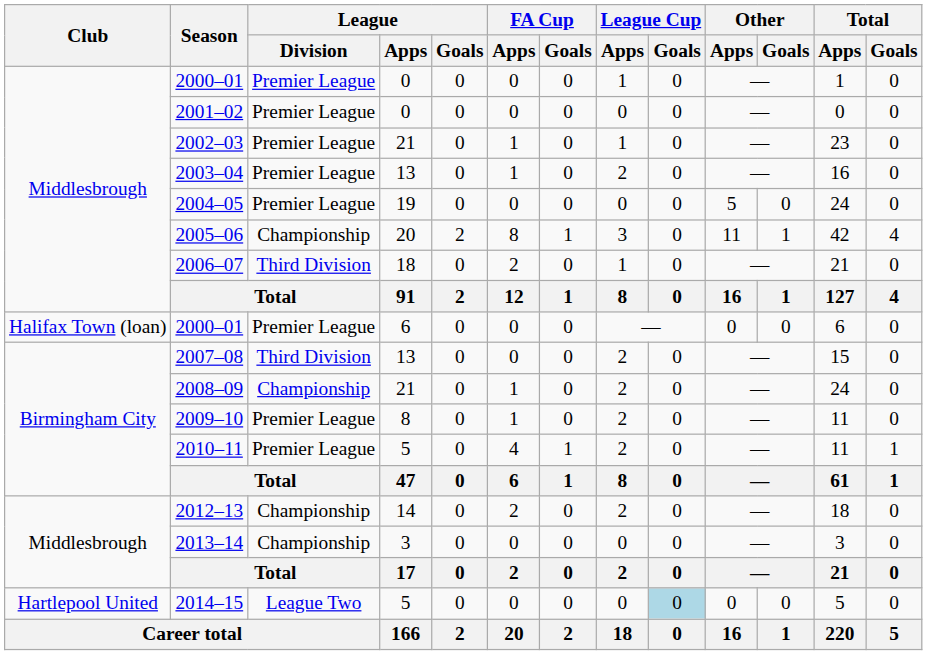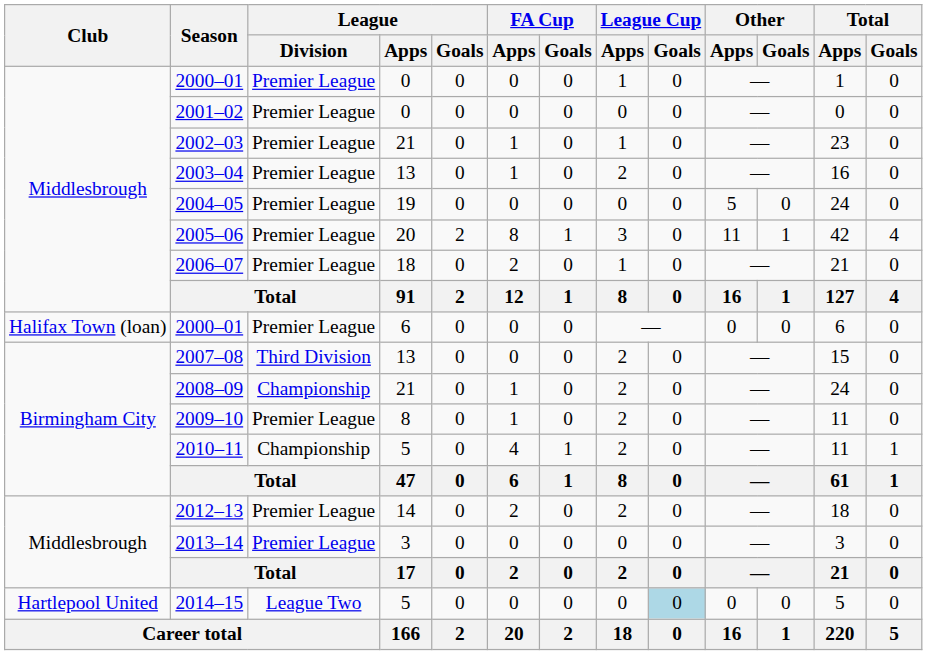 <table class="wikitable" style="text-align: center;">
 <tr>
 <th rowspan="2">Club</th>
 <th rowspan="2">Season</th>
 <th colspan="3">League</th>
 <th colspan="2"><a href='#'>FA Cup</a></th>
 <th colspan="2"><a href='#'>League Cup</a></th>
 <th colspan="2">Other</th>
 <th colspan="2">Total</th>
 </tr>
 <tr>
 <th>Division</th>
 <th>Apps</th>
 <th>Goals</th>
 <th>Apps</th>
 <th>Goals</th>
 <th>Apps</th>
 <th>Goals</th>
 <th>Apps</th>
 <th>Goals</th>
 <th>Apps</th>
 <th>Goals</th>
 </tr>
 <tr>
 <td rowspan="8"><a href='#'>Middlesbrough</a></td>
 <td><a href='#'>2000–01</a></td>
 <td><a href='#'>Premier League</a></td>
 <td>0</td>
 <td>0</td>
 <td>0</td>
 <td>0</td>
 <td>1</td>
 <td>0</td>
 <td colspan="2">—</td>
 <td>1</td>
 <td>0</td>
 </tr>
 <tr>
 <td><a href='#'>2001–02</a></td>
 <td>Premier League</td>
 <td>0</td>
 <td>0</td>
 <td>0</td>
 <td>0</td>
 <td>0</td>
 <td>0</td>
 <td colspan="2">—</td>
 <td>0</td>
 <td>0</td>
 </tr>
 <tr>
 <td><a href='#'>2002–03</a></td>
 <td>Premier League</td>
 <td>21</td>
 <td>0</td>
 <td>1</td>
 <td>0</td>
 <td>1</td>
 <td>0</td>
 <td colspan="2">—</td>
 <td>23</td>
 <td>0</td>
 </tr>
 <tr>
 <td><a href='#'>2003–04</a></td>
 <td>Premier League</td>
 <td>13</td>
 <td>0</td>
 <td>1</td>
 <td>0</td>
 <td>2</td>
 <td>0</td>
 <td colspan="2">—</td>
 <td>16</td>
 <td>0</td>
 </tr>
 <tr>
 <td><a href='#'>2004–05</a></td>
 <td>Premier League</td>
 <td>19</td>
 <td>0</td>
 <td>0</td>
 <td>0</td>
 <td>0</td>
 <td>0</td>
 <td>5</td>
 <td>0</td>
 <td>24</td>
 <td>0</td>
 </tr>
 <tr>
 <td><a href='#'>2005–06</a></td>
-<td>Championship</td>
+<td>Premier League</td>
 <td>20</td>
 <td>2</td>
 <td>8</td>
 <td>1</td>
 <td>3</td>
 <td>0</td>
 <td>11</td>
 <td>1</td>
 <td>42</td>
 <td>4</td>
 </tr>
 <tr>
 <td><a href='#'>2006–07</a></td>
-<td><a href='#'>Third Division</a></td>
+<td>Premier League</td>
 <td>18</td>
 <td>0</td>
 <td>2</td>
 <td>0</td>
 <td>1</td>
 <td>0</td>
 <td colspan="2">—</td>
 <td>21</td>
 <td>0</td>
 </tr>
 <tr>
 <th colspan="2">Total</th>
 <th>91</th>
 <th>2</th>
 <th>12</th>
 <th>1</th>
 <th>8</th>
 <th>0</th>
 <th>16</th>
 <th>1</th>
 <th>127</th>
 <th>4</th>
 </tr>
 <tr>
 <td><a href='#'>Halifax Town</a> (loan)</td>
 <td><a href='#'>2000–01</a></td>
 <td>Premier League</td>
 <td>6</td>
 <td>0</td>
 <td>0</td>
 <td>0</td>
 <td colspan="2">—</td>
 <td>0</td>
 <td>0</td>
 <td>6</td>
 <td>0</td>
 </tr>
 <tr>
 <td rowspan="5"><a href='#'>Birmingham City</a></td>
 <td><a href='#'>2007–08</a></td>
 <td><a href='#'>Third Division</a></td>
 <td>13</td>
 <td>0</td>
 <td>0</td>
 <td>0</td>
 <td>2</td>
 <td>0</td>
 <td colspan="2">—</td>
 <td>15</td>
 <td>0</td>
 </tr>
 <tr>
 <td><a href='#'>2008–09</a></td>
 <td><a href='#'>Championship</a></td>
 <td>21</td>
 <td>0</td>
 <td>1</td>
 <td>0</td>
 <td>2</td>
 <td>0</td>
 <td colspan="2">—</td>
 <td>24</td>
 <td>0</td>
 </tr>
 <tr>
 <td><a href='#'>2009–10</a></td>
 <td>Premier League</td>
 <td>8</td>
 <td>0</td>
 <td>1</td>
 <td>0</td>
 <td>2</td>
 <td>0</td>
 <td colspan="2">—</td>
 <td>11</td>
 <td>0</td>
 </tr>
 <tr>
 <td><a href='#'>2010–11</a></td>
-<td>Premier League</td>
+<td>Championship</td>
 <td>5</td>
 <td>0</td>
 <td>4</td>
 <td>1</td>
 <td>2</td>
 <td>0</td>
 <td colspan="2">—</td>
 <td>11</td>
 <td>1</td>
 </tr>
 <tr>
 <th colspan="2">Total</th>
 <th>47</th>
 <th>0</th>
 <th>6</th>
 <th>1</th>
 <th>8</th>
 <th>0</th>
 <th colspan="2">—</th>
 <th>61</th>
 <th>1</th>
 </tr>
 <tr>
 <td rowspan="3">Middlesbrough</td>
 <td><a href='#'>2012–13</a></td>
-<td>Championship</td>
+<td>Premier League</td>
 <td>14</td>
 <td>0</td>
 <td>2</td>
 <td>0</td>
 <td>2</td>
 <td>0</td>
 <td colspan="2">—</td>
 <td>18</td>
 <td>0</td>
 </tr>
 <tr>
 <td><a href='#'>2013–14</a></td>
-<td>Championship</td>
+<td><a href='#'>Premier League</a></td>
 <td>3</td>
 <td>0</td>
 <td>0</td>
 <td>0</td>
 <td>0</td>
 <td>0</td>
 <td colspan="2">—</td>
 <td>3</td>
 <td>0</td>
 </tr>
 <tr>
 <th colspan="2">Total</th>
 <th>17</th>
 <th>0</th>
 <th>2</th>
 <th>0</th>
 <th>2</th>
 <th>0</th>
 <th colspan="2">—</th>
 <th>21</th>
 <th>0</th>
 </tr>
 <tr>
 <td><a href='#'>Hartlepool United</a></td>
 <td><a href='#'>2014–15</a></td>
 <td><a href='#'>League Two</a></td>
 <td>5</td>
 <td>0</td>
 <td>0</td>
 <td>0</td>
 <td>0</td>
 <td style="background: lightblue;">0</td>
 <td>0</td>
 <td>0</td>
 <td>5</td>
 <td>0</td>
 </tr>
 <tr>
 <th colspan="3">Career total</th>
 <th>166</th>
 <th>2</th>
 <th>20</th>
 <th>2</th>
 <th>18</th>
 <th>0</th>
 <th>16</th>
 <th>1</th>
 <th>220</th>
 <th>5</th>
 </tr>
 </table>
